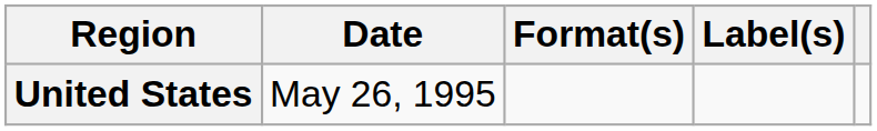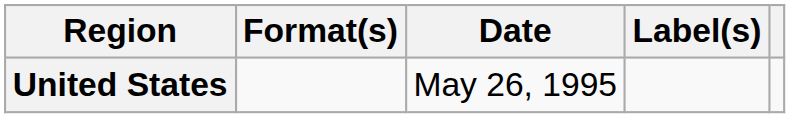 <table class="wikitable plainrowheaders">
 <tr>
 <th scope="col">Region</th>
+<th scope="col">Format(s)</th>
 <th scope="col">Date</th>
-<th scope="col">Format(s)</th>
 <th scope="col">Label(s)</th>
 <th scope="col"></th>
 </tr>
 <tr>
 <th scope="row">United States</th>
+<td></td>
 <td>May 26, 1995</td>
-<td></td>
 <td></td>
 <td></td>
 </tr>
 </table>
